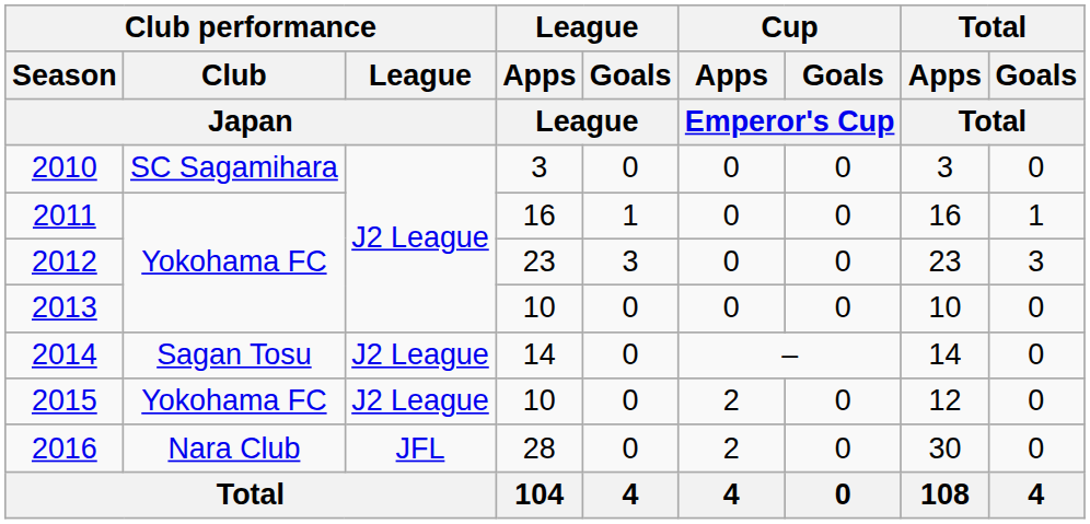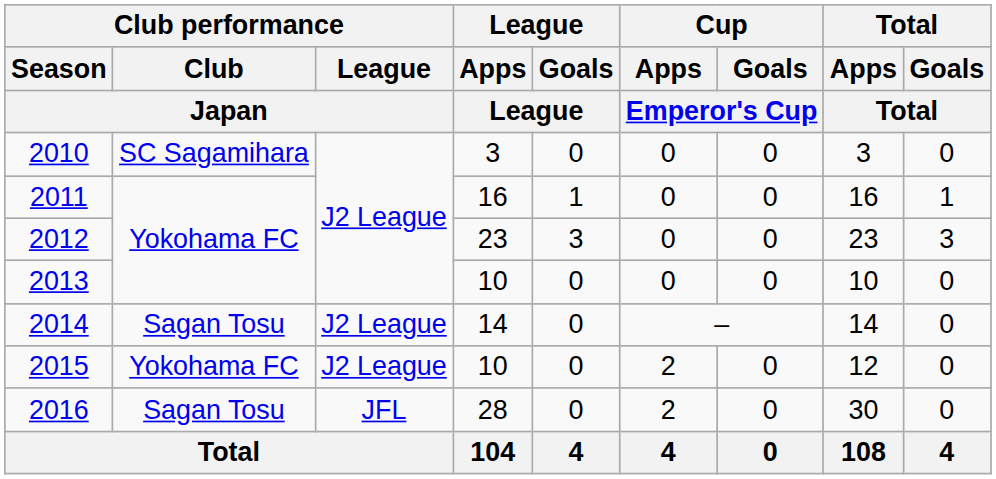 <table class="wikitable" style="text-align:center;">
 <tr>
 <th colspan=3>Club performance</th>
 <th colspan=2>League</th>
 <th colspan=2>Cup</th>
 <th colspan=2>Total</th>
 </tr>
 <tr>
 <th>Season</th>
 <th>Club</th>
 <th>League</th>
 <th>Apps</th>
 <th>Goals</th>
 <th>Apps</th>
 <th>Goals</th>
 <th>Apps</th>
 <th>Goals</th>
 </tr>
 <tr>
 <th colspan=3>Japan</th>
 <th colspan=2>League</th>
 <th colspan=2><a href='#'>Emperor's Cup</a></th>
 <th colspan=2>Total</th>
 </tr>
 <tr>
 <td><a href='#'>2010</a></td>
 <td><a href='#'>SC Sagamihara</a></td>
 <td rowspan="4"><a href='#'>J2 League</a></td>
 <td>3</td>
 <td>0</td>
 <td>0</td>
 <td>0</td>
 <td>3</td>
 <td>0</td>
 </tr>
 <tr>
 <td><a href='#'>2011</a></td>
 <td rowspan="3"><a href='#'>Yokohama FC</a></td>
 <td>16</td>
 <td>1</td>
 <td>0</td>
 <td>0</td>
 <td>16</td>
 <td>1</td>
 </tr>
 <tr>
 <td><a href='#'>2012</a></td>
 <td>23</td>
 <td>3</td>
 <td>0</td>
 <td>0</td>
 <td>23</td>
 <td>3</td>
 </tr>
 <tr>
 <td><a href='#'>2013</a></td>
 <td>10</td>
 <td>0</td>
 <td>0</td>
 <td>0</td>
 <td>10</td>
 <td>0</td>
 </tr>
 <tr>
 <td><a href='#'>2014</a></td>
 <td><a href='#'>Sagan Tosu</a></td>
 <td><a href='#'>J2 League</a></td>
 <td>14</td>
 <td>0</td>
 <td colspan="2">–</td>
 <td>14</td>
 <td>0</td>
 </tr>
 <tr>
 <td><a href='#'>2015</a></td>
 <td><a href='#'>Yokohama FC</a></td>
 <td><a href='#'>J2 League</a></td>
 <td>10</td>
 <td>0</td>
 <td>2</td>
 <td>0</td>
 <td>12</td>
 <td>0</td>
 </tr>
 <tr>
 <td><a href='#'>2016</a></td>
-<td rowspan="1"><a href='#'>Nara Club</a></td>
+<td><a href='#'>Sagan Tosu</a></td>
 <td rowspan="1"><a href='#'>JFL</a></td>
 <td>28</td>
 <td>0</td>
 <td>2</td>
 <td>0</td>
 <td>30</td>
 <td>0</td>
 </tr>
 <tr>
 <th colspan=3>Total</th>
 <th>104</th>
 <th>4</th>
 <th>4</th>
 <th>0</th>
 <th>108</th>
 <th>4</th>
 </tr>
 </table>
